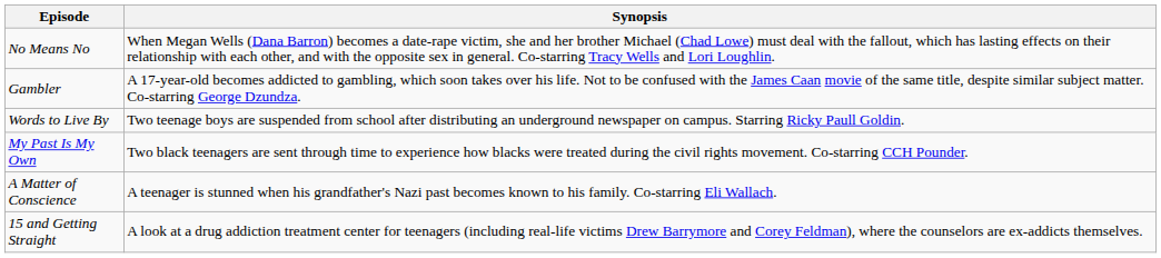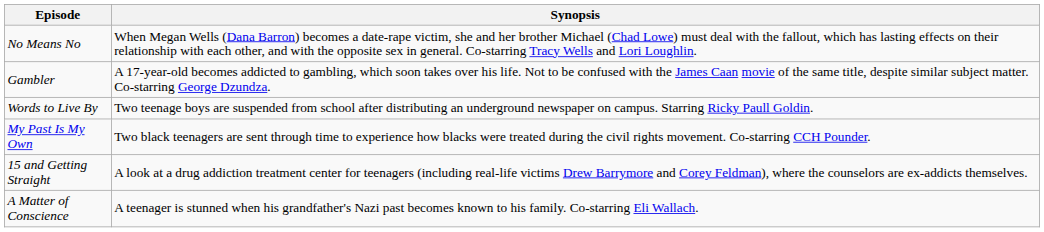 <table class="wikitable sortable">
 <tr>
 <th>Episode</th>
 <th>Synopsis</th>
 </tr>
 <tr>
 <td><em>No Means No</em></td>
 <td>When Megan Wells (<a href='#'>Dana Barron</a>) becomes a date-rape victim, she and her brother Michael (<a href='#'>Chad Lowe</a>) must deal with the fallout, which has lasting effects on their relationship with each other, and with the opposite sex in general. Co-starring <a href='#'>Tracy Wells</a> and <a href='#'>Lori Loughlin</a>.</td>
 </tr>
 <tr>
 <td><em>Gambler</em></td>
 <td>A 17-year-old becomes addicted to gambling, which soon takes over his life. Not to be confused with the <a href='#'>James Caan</a> <a href='#'>movie</a> of the same title, despite similar subject matter. Co-starring <a href='#'>George Dzundza</a>.</td>
 </tr>
 <tr>
 <td><em>Words to Live By</em></td>
 <td>Two teenage boys are suspended from school after distributing an underground newspaper on campus. Starring <a href='#'>Ricky Paull Goldin</a>.</td>
 </tr>
 <tr>
 <td><em><a href='#'>My Past Is My Own</a></em></td>
 <td>Two black teenagers are sent through time to experience how blacks were treated during the civil rights movement. Co-starring <a href='#'>CCH Pounder</a>.</td>
 </tr>
 <tr>
+<td><em>15 and Getting Straight</em></td>
+<td>A look at a drug addiction treatment center for teenagers (including real-life victims <a href='#'>Drew Barrymore</a> and <a href='#'>Corey Feldman</a>), where the counselors are ex-addicts themselves.</td>
+</tr>
+<tr>
 <td><em>A Matter of Conscience</em></td>
 <td>A teenager is stunned when his grandfather's Nazi past becomes known to his family. Co-starring <a href='#'>Eli Wallach</a>.</td>
 </tr>
-<tr>
-<td><em>15 and Getting Straight</em></td>
-<td>A look at a drug addiction treatment center for teenagers (including real-life victims <a href='#'>Drew Barrymore</a> and <a href='#'>Corey Feldman</a>), where the counselors are ex-addicts themselves.</td>
-</tr>
 </table>
